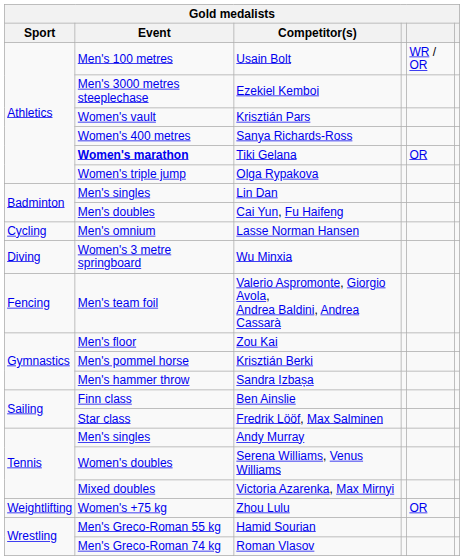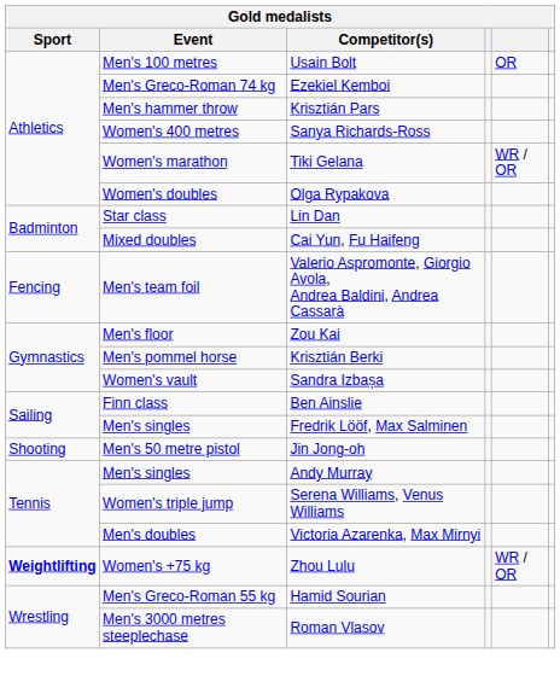 <table class="wikitable">
 <tr>
 <th colspan="6">Gold medalists</th>
 </tr>
 <tr>
 <th>Sport</th>
 <th>Event</th>
 <th>Competitor(s)</th>
 <th></th>
 <th></th>
 <th></th>
 </tr>
 <tr>
 <td rowspan="6"><a href='#'>Athletics</a></td>
 <td><a href='#'>Men's 100 metres</a></td>
 <td><a href='#'>Usain Bolt</a></td>
 <td></td>
-<td><a href='#'>WR</a> / <a href='#'>OR</a></td>
+<td><a href='#'>OR</a></td>
 <td></td>
 </tr>
 <tr>
-<td><a href='#'>Men's 3000 metres steeplechase</a></td>
+<td><a href='#'>Men's Greco-Roman 74 kg</a></td>
 <td><a href='#'>Ezekiel Kemboi</a></td>
 <td></td>
 <td></td>
 <td></td>
 </tr>
 <tr>
-<td><a href='#'>Women's vault</a></td>
+<td><a href='#'>Men's hammer throw</a></td>
 <td><a href='#'>Krisztián Pars</a></td>
 <td></td>
 <td></td>
 <td></td>
 </tr>
 <tr>
 <td><a href='#'>Women's 400 metres</a></td>
 <td><a href='#'>Sanya Richards-Ross</a></td>
 <td></td>
 <td></td>
 <td></td>
 </tr>
 <tr>
-<td><strong><a href='#'>Women's marathon</a></strong></td>
+<td><a href='#'>Women's marathon</a></td>
 <td><a href='#'>Tiki Gelana</a></td>
 <td></td>
-<td><a href='#'>OR</a></td>
+<td><a href='#'>WR</a> / <a href='#'>OR</a></td>
 <td></td>
 </tr>
 <tr>
-<td><a href='#'>Women's triple jump</a></td>
+<td><a href='#'>Women's doubles</a></td>
 <td><a href='#'>Olga Rypakova</a></td>
 <td></td>
 <td></td>
 <td></td>
 </tr>
 <tr>
 <td rowspan="2"><a href='#'>Badminton</a></td>
-<td><a href='#'>Men's singles</a></td>
+<td><a href='#'>Star class</a></td>
 <td><a href='#'>Lin Dan</a></td>
 <td></td>
 <td></td>
 <td></td>
 </tr>
 <tr>
-<td><a href='#'>Men's doubles</a></td>
+<td><a href='#'>Mixed doubles</a></td>
 <td><a href='#'>Cai Yun</a>, <a href='#'>Fu Haifeng</a></td>
-<td></td>
-<td></td>
-<td></td>
-</tr>
-<tr>
-<td><a href='#'>Cycling</a></td>
-<td><a href='#'>Men's omnium</a></td>
-<td><a href='#'>Lasse Norman Hansen</a></td>
-<td></td>
-<td></td>
-<td></td>
-</tr>
-<tr>
-<td><a href='#'>Diving</a></td>
-<td><a href='#'>Women's 3 metre springboard</a></td>
-<td><a href='#'>Wu Minxia</a></td>
 <td></td>
 <td></td>
 <td></td>
 </tr>
 <tr>
 <td><a href='#'>Fencing</a></td>
 <td><a href='#'>Men's team foil</a></td>
 <td><a href='#'>Valerio Aspromonte</a>, <a href='#'>Giorgio Avola</a>,<br><a href='#'>Andrea Baldini</a>, <a href='#'>Andrea Cassarà</a></td>
 <td></td>
 <td></td>
 <td></td>
 </tr>
 <tr>
 <td rowspan="3"><a href='#'>Gymnastics</a></td>
 <td><a href='#'>Men's floor</a></td>
 <td><a href='#'>Zou Kai</a></td>
 <td></td>
 <td></td>
 <td></td>
 </tr>
 <tr>
 <td><a href='#'>Men's pommel horse</a></td>
 <td><a href='#'>Krisztián Berki</a></td>
 <td></td>
 <td></td>
 <td></td>
 </tr>
 <tr>
-<td><a href='#'>Men's hammer throw</a></td>
+<td><a href='#'>Women's vault</a></td>
 <td><a href='#'>Sandra Izbașa</a></td>
 <td></td>
 <td></td>
 <td></td>
 </tr>
 <tr>
 <td rowspan="2"><a href='#'>Sailing</a></td>
 <td><a href='#'>Finn class</a></td>
 <td><a href='#'>Ben Ainslie</a></td>
 <td></td>
 <td></td>
 <td></td>
 </tr>
 <tr>
-<td><a href='#'>Star class</a></td>
+<td><a href='#'>Men's singles</a></td>
 <td><a href='#'>Fredrik Lööf</a>, <a href='#'>Max Salminen</a></td>
+<td></td>
+<td></td>
+<td></td>
+</tr>
+<tr>
+<td><a href='#'>Shooting</a></td>
+<td><a href='#'>Men's 50 metre pistol</a></td>
+<td><a href='#'>Jin Jong-oh</a></td>
 <td></td>
 <td></td>
 <td></td>
 </tr>
 <tr>
 <td rowspan="3"><a href='#'>Tennis</a></td>
 <td><a href='#'>Men's singles</a></td>
 <td><a href='#'>Andy Murray</a></td>
 <td></td>
 <td></td>
 <td></td>
 </tr>
 <tr>
-<td><a href='#'>Women's doubles</a></td>
+<td><a href='#'>Women's triple jump</a></td>
 <td><a href='#'>Serena Williams</a>, <a href='#'>Venus Williams</a></td>
 <td></td>
 <td></td>
 <td></td>
 </tr>
 <tr>
-<td><a href='#'>Mixed doubles</a></td>
+<td><a href='#'>Men's doubles</a></td>
 <td><a href='#'>Victoria Azarenka</a>, <a href='#'>Max Mirnyi</a></td>
 <td></td>
 <td></td>
 <td></td>
 </tr>
 <tr>
-<td><a href='#'>Weightlifting</a></td>
+<td><strong><a href='#'>Weightlifting</a></strong></td>
 <td><a href='#'>Women's +75 kg</a></td>
 <td><a href='#'>Zhou Lulu</a></td>
 <td></td>
-<td><a href='#'>OR</a></td>
+<td><a href='#'>WR</a> / <a href='#'>OR</a></td>
 <td></td>
 </tr>
 <tr>
 <td rowspan="2"><a href='#'>Wrestling</a></td>
 <td><a href='#'>Men's Greco-Roman 55 kg</a></td>
 <td><a href='#'>Hamid Sourian</a></td>
 <td></td>
 <td></td>
 <td></td>
 </tr>
 <tr>
-<td><a href='#'>Men's Greco-Roman 74 kg</a></td>
+<td><a href='#'>Men's 3000 metres steeplechase</a></td>
 <td><a href='#'>Roman Vlasov</a></td>
 <td></td>
 <td></td>
 <td></td>
 </tr>
 </table>
